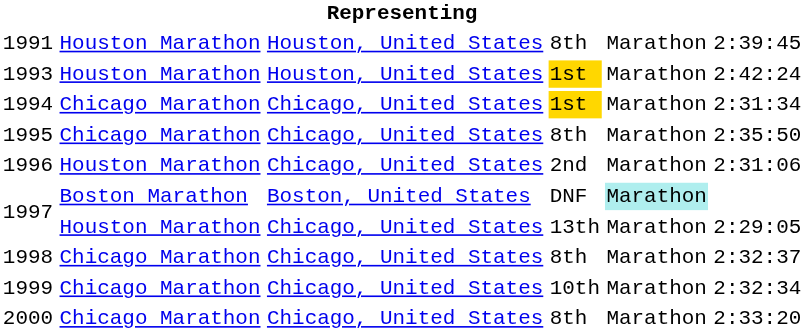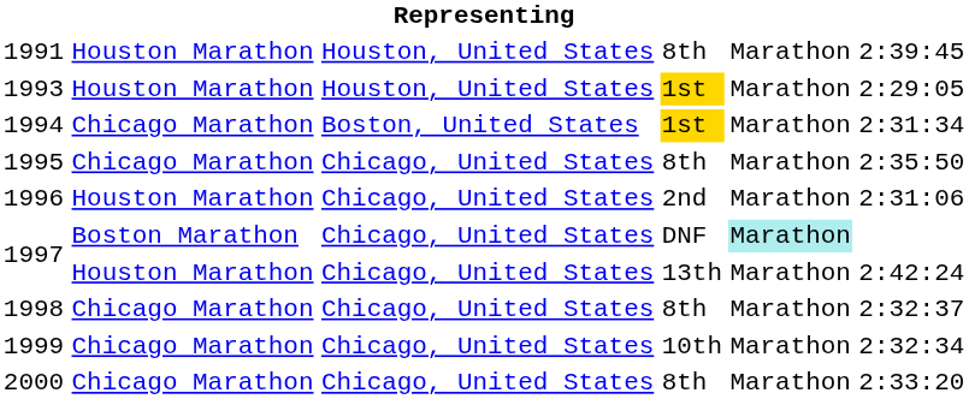 <table>
 <tr>
 <th colspan="14">Representing </th>
 </tr>
 <tr>
 <td>1991</td>
 <td><a href='#'>Houston Marathon</a></td>
 <td><a href='#'>Houston, United States</a></td>
 <td>8th</td>
 <td>Marathon</td>
 <td>2:39:45</td>
 </tr>
 <tr>
 <td>1993</td>
 <td><a href='#'>Houston Marathon</a></td>
 <td><a href='#'>Houston, United States</a></td>
 <td bgcolor="gold">1st</td>
 <td>Marathon</td>
-<td>2:42:24</td>
+<td>2:29:05</td>
 </tr>
 <tr>
 <td>1994</td>
 <td><a href='#'>Chicago Marathon</a></td>
-<td><a href='#'>Chicago, United States</a></td>
+<td><a href='#'>Boston, United States</a></td>
 <td bgcolor="gold">1st</td>
 <td>Marathon</td>
 <td>2:31:34</td>
 </tr>
 <tr>
 <td>1995</td>
 <td><a href='#'>Chicago Marathon</a></td>
 <td><a href='#'>Chicago, United States</a></td>
 <td>8th</td>
 <td>Marathon</td>
 <td>2:35:50</td>
 </tr>
 <tr>
 <td>1996</td>
 <td><a href='#'>Houston Marathon</a></td>
 <td><a href='#'>Chicago, United States</a></td>
 <td>2nd</td>
 <td>Marathon</td>
 <td>2:31:06</td>
 </tr>
 <tr>
 <td rowspan=2>1997</td>
 <td><a href='#'>Boston Marathon</a></td>
-<td><a href='#'>Boston, United States</a></td>
+<td><a href='#'>Chicago, United States</a></td>
 <td>DNF</td>
 <td style="background: paleturquoise;">Marathon</td>
 <td></td>
 </tr>
 <tr>
 <td><a href='#'>Houston Marathon</a></td>
 <td><a href='#'>Chicago, United States</a></td>
 <td>13th</td>
 <td>Marathon</td>
-<td>2:29:05</td>
+<td>2:42:24</td>
 </tr>
 <tr>
 <td>1998</td>
 <td><a href='#'>Chicago Marathon</a></td>
 <td><a href='#'>Chicago, United States</a></td>
 <td>8th</td>
 <td>Marathon</td>
 <td>2:32:37</td>
 </tr>
 <tr>
 <td>1999</td>
 <td><a href='#'>Chicago Marathon</a></td>
 <td><a href='#'>Chicago, United States</a></td>
 <td>10th</td>
 <td>Marathon</td>
 <td>2:32:34</td>
 </tr>
 <tr>
 <td>2000</td>
 <td><a href='#'>Chicago Marathon</a></td>
 <td><a href='#'>Chicago, United States</a></td>
 <td>8th</td>
 <td>Marathon</td>
 <td>2:33:20</td>
 </tr>
 </table>
